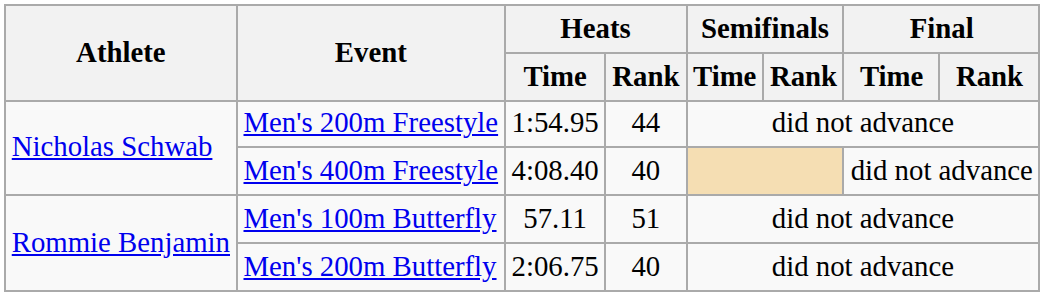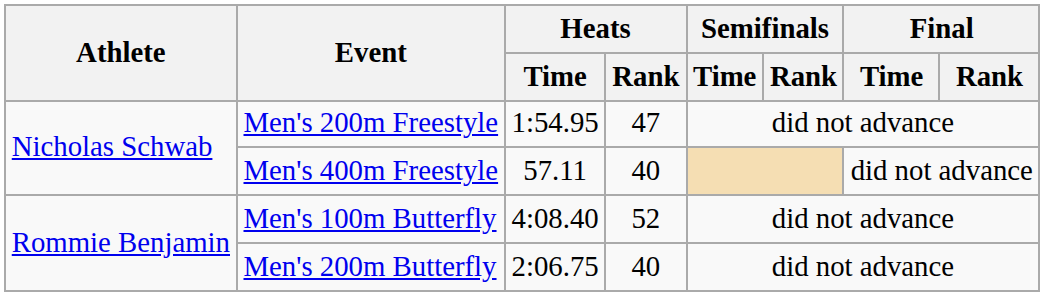 <table class=wikitable style="font-size:90%">
 <tr>
 <th rowspan="2">Athlete</th>
 <th rowspan="2">Event</th>
 <th colspan="2">Heats</th>
 <th colspan="2">Semifinals</th>
 <th colspan="2">Final</th>
 </tr>
 <tr>
 <th>Time</th>
 <th>Rank</th>
 <th>Time</th>
 <th>Rank</th>
 <th>Time</th>
 <th>Rank</th>
 </tr>
 <tr>
 <td rowspan="2"><a href='#'>Nicholas Schwab</a></td>
 <td><a href='#'>Men's 200m Freestyle</a></td>
 <td align=center>1:54.95</td>
-<td align=center>44</td>
+<td align=center>47</td>
 <td align=center colspan=4>did not advance</td>
 </tr>
 <tr>
 <td><a href='#'>Men's 400m Freestyle</a></td>
-<td align=center>4:08.40</td>
+<td align=center>57.11</td>
 <td align=center>40</td>
 <td colspan= 2 bgcolor="wheat"></td>
 <td align=center colspan=2>did not advance</td>
 </tr>
 <tr>
 <td rowspan="2"><a href='#'>Rommie Benjamin</a></td>
 <td><a href='#'>Men's 100m Butterfly</a></td>
-<td align=center>57.11</td>
-<td align=center>51</td>
+<td align=center>4:08.40</td>
+<td align=center>52</td>
 <td align=center colspan=4>did not advance</td>
 </tr>
 <tr>
 <td><a href='#'>Men's 200m Butterfly</a></td>
 <td align=center>2:06.75</td>
 <td align=center>40</td>
 <td align=center colspan=4>did not advance</td>
 </tr>
 </table>
